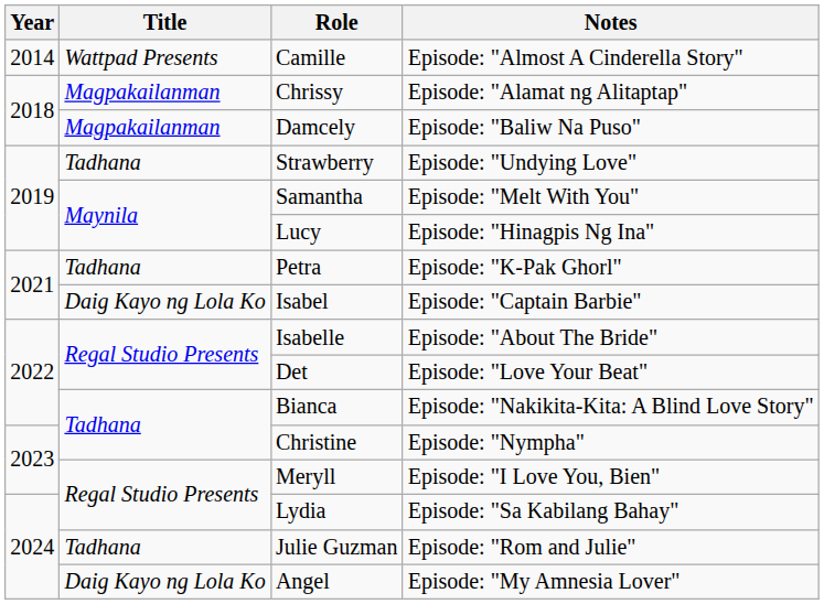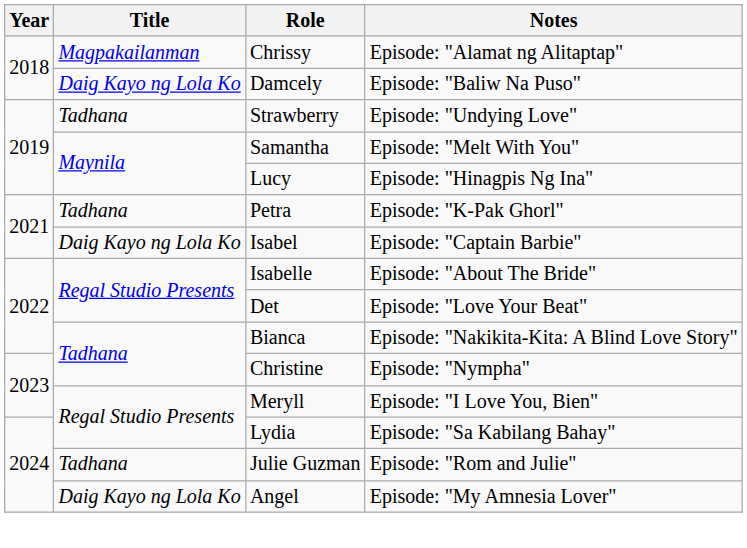 <table class="wikitable sortable" background: #f9f9f9>
 <tr>
 <th>Year</th>
 <th>Title</th>
 <th>Role</th>
 <th>Notes</th>
 </tr>
 <tr>
-<td>2014</td>
-<td><em>Wattpad Presents</em></td>
-<td>Camille</td>
-<td>Episode: "Almost A Cinderella Story"</td>
-</tr>
-<tr>
 <td rowspan="2">2018</td>
 <td><em><a href='#'>Magpakailanman</a></em></td>
 <td>Chrissy</td>
 <td>Episode: "Alamat ng Alitaptap"</td>
 </tr>
 <tr>
-<td><em><a href='#'>Magpakailanman</a></em></td>
+<td><em><a href='#'>Daig Kayo ng Lola Ko</a></em></td>
 <td>Damcely</td>
 <td>Episode: "Baliw Na Puso"</td>
 </tr>
 <tr>
 <td rowspan="3">2019</td>
 <td><em>Tadhana</em></td>
 <td>Strawberry</td>
 <td>Episode: "Undying Love"</td>
 </tr>
 <tr>
 <td rowspan="2"><a href='#'><em>Maynila</em></a></td>
 <td>Samantha</td>
 <td>Episode: "Melt With You"</td>
 </tr>
 <tr>
 <td>Lucy</td>
 <td>Episode: "Hinagpis Ng Ina"</td>
 </tr>
 <tr>
 <td rowspan="2">2021</td>
 <td><em>Tadhana</em></td>
 <td>Petra</td>
 <td>Episode: "K-Pak Ghorl"</td>
 </tr>
 <tr>
 <td><em>Daig Kayo ng Lola Ko</em></td>
 <td>Isabel</td>
 <td>Episode: "Captain Barbie"</td>
 </tr>
 <tr>
 <td rowspan="3">2022</td>
 <td rowspan="2"><em><a href='#'>Regal Studio Presents</a></em></td>
 <td>Isabelle</td>
 <td>Episode: "About The Bride"</td>
 </tr>
 <tr>
 <td>Det</td>
 <td>Episode: "Love Your Beat"</td>
 </tr>
 <tr>
 <td rowspan="2"><em><a href='#'>Tadhana</a></em></td>
 <td>Bianca</td>
 <td>Episode: "Nakikita-Kita: A Blind Love Story"</td>
 </tr>
 <tr>
 <td rowspan= "2">2023</td>
 <td>Christine</td>
 <td>Episode: "Nympha"</td>
 </tr>
 <tr>
 <td rowspan= "2"><em>Regal Studio Presents</em></td>
 <td>Meryll</td>
 <td>Episode: "I Love You, Bien"</td>
 </tr>
 <tr>
 <td rowspan="3">2024</td>
 <td>Lydia</td>
 <td>Episode: "Sa Kabilang Bahay"</td>
 </tr>
 <tr>
 <td><em>Tadhana</em></td>
 <td>Julie Guzman</td>
 <td>Episode: "Rom and Julie"</td>
 </tr>
 <tr>
 <td><em>Daig Kayo ng Lola Ko</em></td>
 <td>Angel</td>
 <td>Episode: "My Amnesia Lover"</td>
 </tr>
 </table>
